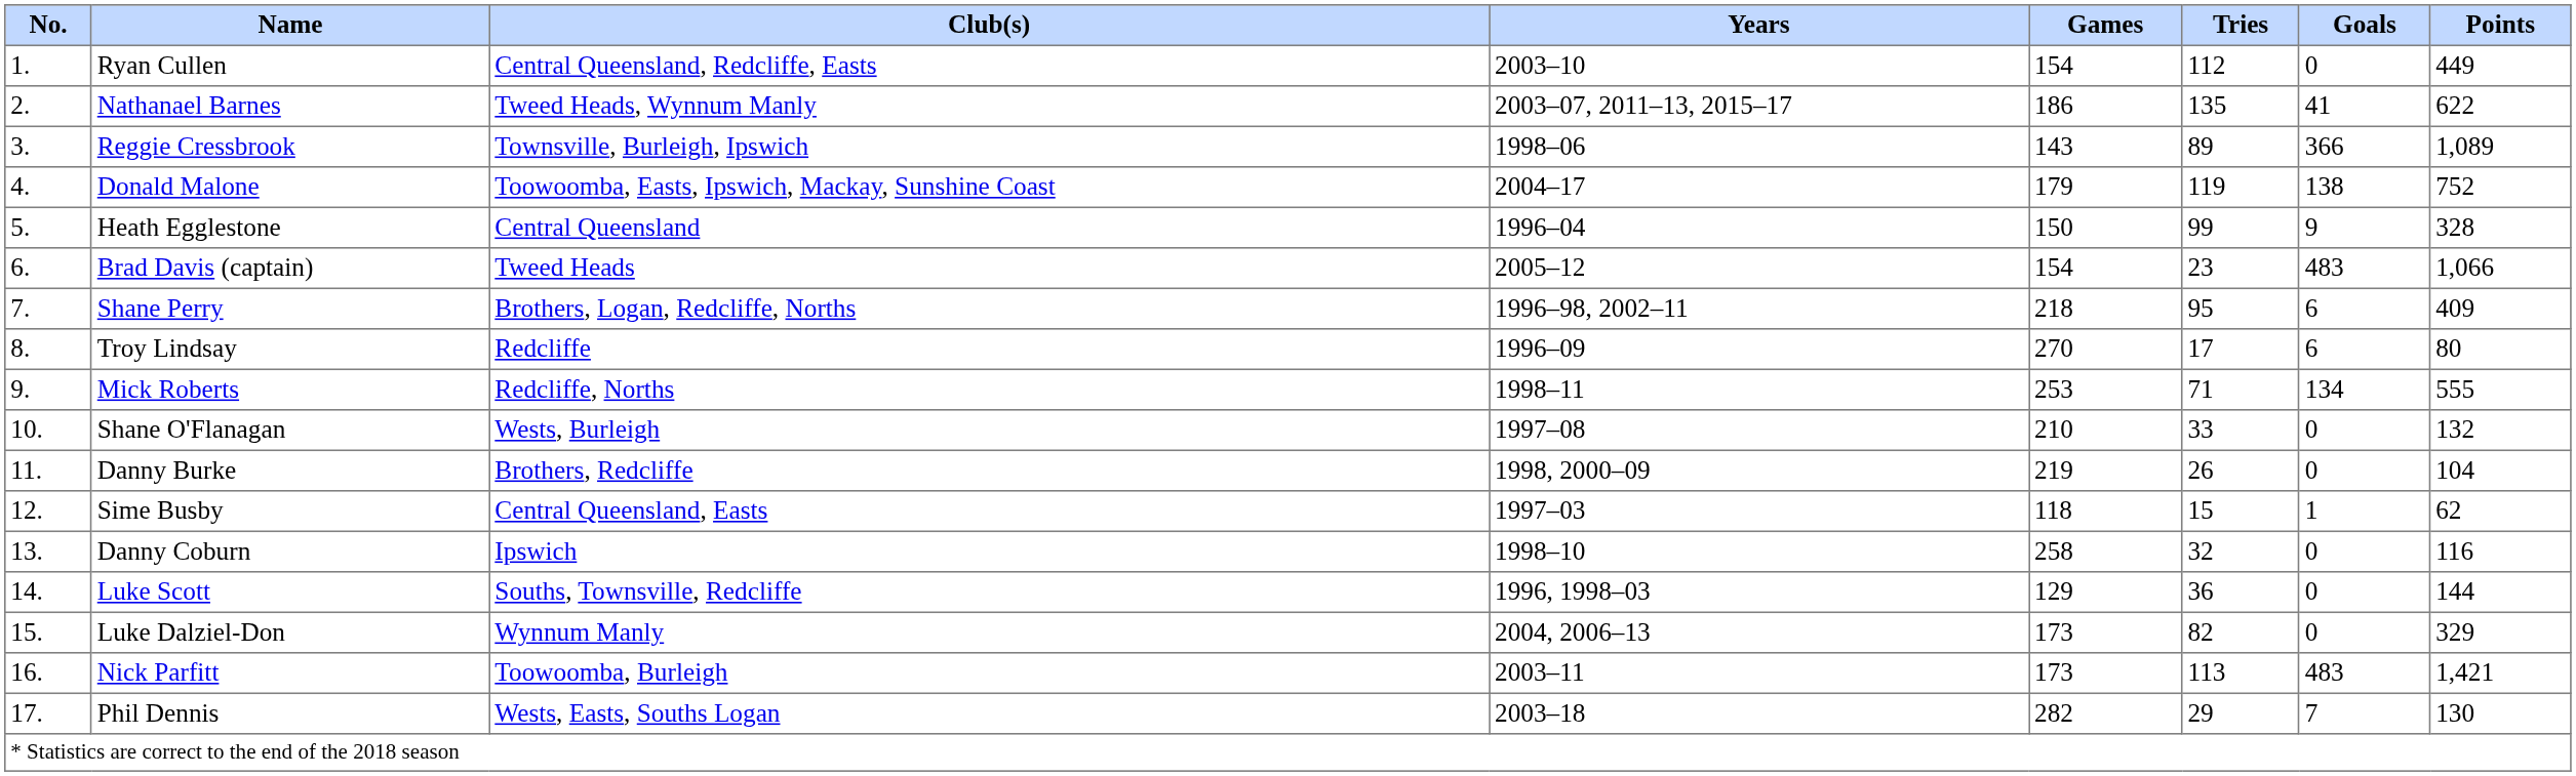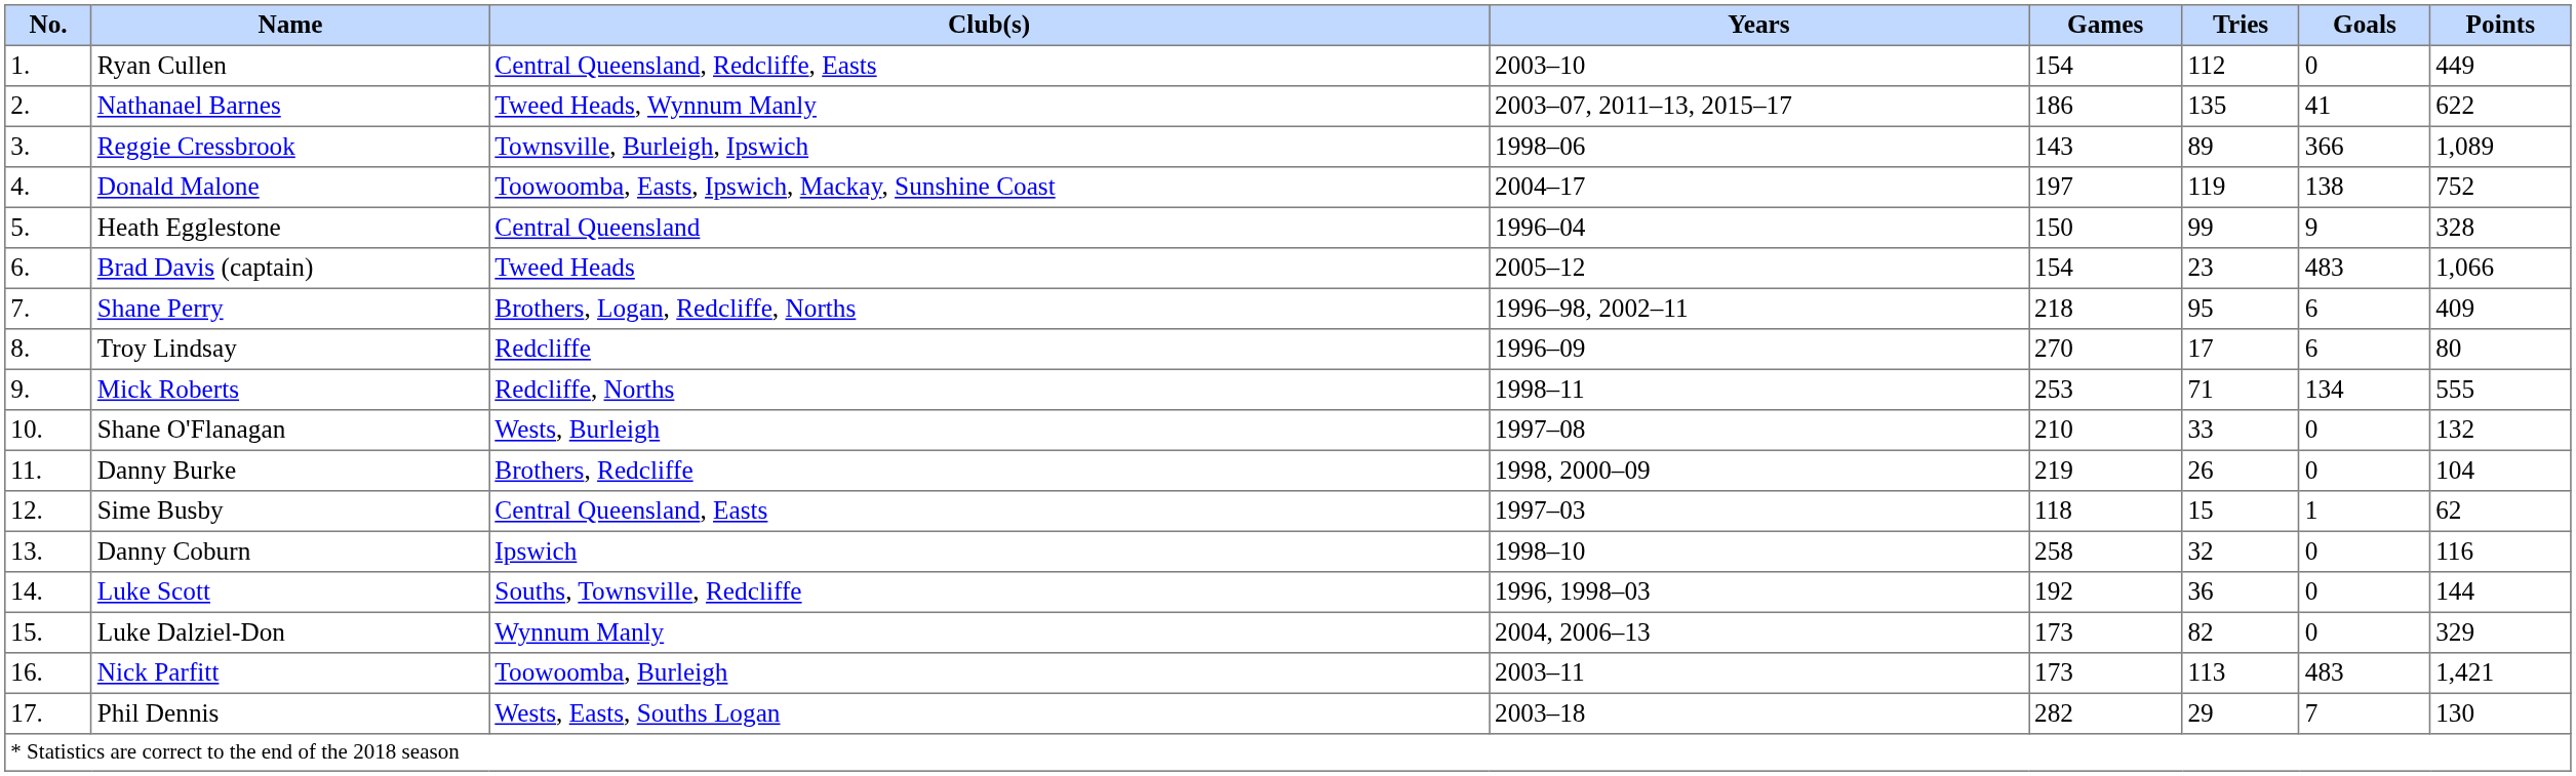 <table border=1 style="border-collapse:collapse;" cellpadding=3 cellspacing=0 width=100%>
 <tr bgcolor=#C1D8FF>
 <th>No.</th>
 <th>Name</th>
 <th>Club(s)</th>
 <th>Years</th>
 <th>Games</th>
 <th>Tries</th>
 <th>Goals</th>
 <th>Points</th>
 </tr>
 <tr>
 <td>1.</td>
 <td>Ryan Cullen</td>
 <td><a href='#'>Central Queensland</a>, <a href='#'>Redcliffe</a>, <a href='#'>Easts</a></td>
 <td>2003–10</td>
 <td>154</td>
 <td>112</td>
 <td>0</td>
 <td>449</td>
 </tr>
 <tr>
 <td>2.</td>
 <td><a href='#'>Nathanael Barnes</a></td>
 <td><a href='#'>Tweed Heads</a>, <a href='#'>Wynnum Manly</a></td>
 <td>2003–07, 2011–13, 2015–17</td>
 <td>186</td>
 <td>135</td>
 <td>41</td>
 <td>622</td>
 </tr>
 <tr>
 <td>3.</td>
 <td><a href='#'>Reggie Cressbrook</a></td>
 <td><a href='#'>Townsville</a>, <a href='#'>Burleigh</a>, <a href='#'>Ipswich</a></td>
 <td>1998–06</td>
 <td>143</td>
 <td>89</td>
 <td>366</td>
 <td>1,089</td>
 </tr>
 <tr>
 <td>4.</td>
 <td><a href='#'>Donald Malone</a></td>
 <td><a href='#'>Toowoomba</a>, <a href='#'>Easts</a>, <a href='#'>Ipswich</a>, <a href='#'>Mackay</a>, <a href='#'>Sunshine Coast</a></td>
 <td>2004–17</td>
-<td>179</td>
+<td>197</td>
 <td>119</td>
 <td>138</td>
 <td>752</td>
 </tr>
 <tr>
 <td>5.</td>
 <td>Heath Egglestone</td>
 <td><a href='#'>Central Queensland</a></td>
 <td>1996–04</td>
 <td>150</td>
 <td>99</td>
 <td>9</td>
 <td>328</td>
 </tr>
 <tr>
 <td>6.</td>
 <td><a href='#'>Brad Davis</a> (captain)</td>
 <td><a href='#'>Tweed Heads</a></td>
 <td>2005–12</td>
 <td>154</td>
 <td>23</td>
 <td>483</td>
 <td>1,066</td>
 </tr>
 <tr>
 <td>7.</td>
 <td><a href='#'>Shane Perry</a></td>
 <td><a href='#'>Brothers</a>, <a href='#'>Logan</a>, <a href='#'>Redcliffe</a>, <a href='#'>Norths</a></td>
 <td>1996–98, 2002–11</td>
 <td>218</td>
 <td>95</td>
 <td>6</td>
 <td>409</td>
 </tr>
 <tr>
 <td>8.</td>
 <td>Troy Lindsay</td>
 <td><a href='#'>Redcliffe</a></td>
 <td>1996–09</td>
 <td>270</td>
 <td>17</td>
 <td>6</td>
 <td>80</td>
 </tr>
 <tr>
 <td>9.</td>
 <td><a href='#'>Mick Roberts</a></td>
 <td><a href='#'>Redcliffe</a>, <a href='#'>Norths</a></td>
 <td>1998–11</td>
 <td>253</td>
 <td>71</td>
 <td>134</td>
 <td>555</td>
 </tr>
 <tr>
 <td>10.</td>
 <td>Shane O'Flanagan</td>
 <td><a href='#'>Wests</a>, <a href='#'>Burleigh</a></td>
 <td>1997–08</td>
 <td>210</td>
 <td>33</td>
 <td>0</td>
 <td>132</td>
 </tr>
 <tr>
 <td>11.</td>
 <td>Danny Burke</td>
 <td><a href='#'>Brothers</a>, <a href='#'>Redcliffe</a></td>
 <td>1998, 2000–09</td>
 <td>219</td>
 <td>26</td>
 <td>0</td>
 <td>104</td>
 </tr>
 <tr>
 <td>12.</td>
 <td>Sime Busby</td>
 <td><a href='#'>Central Queensland</a>, <a href='#'>Easts</a></td>
 <td>1997–03</td>
 <td>118</td>
 <td>15</td>
 <td>1</td>
 <td>62</td>
 </tr>
 <tr>
 <td>13.</td>
 <td>Danny Coburn</td>
 <td><a href='#'>Ipswich</a></td>
 <td>1998–10</td>
 <td>258</td>
 <td>32</td>
 <td>0</td>
 <td>116</td>
 </tr>
 <tr>
 <td>14.</td>
 <td><a href='#'>Luke Scott</a></td>
 <td><a href='#'>Souths</a>, <a href='#'>Townsville</a>, <a href='#'>Redcliffe</a></td>
 <td>1996, 1998–03</td>
-<td>129</td>
+<td>192</td>
 <td>36</td>
 <td>0</td>
 <td>144</td>
 </tr>
 <tr>
 <td>15.</td>
 <td>Luke Dalziel-Don</td>
 <td><a href='#'>Wynnum Manly</a></td>
 <td>2004, 2006–13</td>
 <td>173</td>
 <td>82</td>
 <td>0</td>
 <td>329</td>
 </tr>
 <tr>
 <td>16.</td>
 <td><a href='#'>Nick Parfitt</a></td>
 <td><a href='#'>Toowoomba</a>, <a href='#'>Burleigh</a></td>
 <td>2003–11</td>
 <td>173</td>
 <td>113</td>
 <td>483</td>
 <td>1,421</td>
 </tr>
 <tr>
 <td>17.</td>
 <td>Phil Dennis</td>
 <td><a href='#'>Wests</a>, <a href='#'>Easts</a>, <a href='#'>Souths Logan</a></td>
 <td>2003–18</td>
 <td>282</td>
 <td>29</td>
 <td>7</td>
 <td>130</td>
 </tr>
 <tr>
 <td colspan="8" style="font-size:10pt">* Statistics are correct to the end of the 2018 season</td>
 </tr>
 </table>
